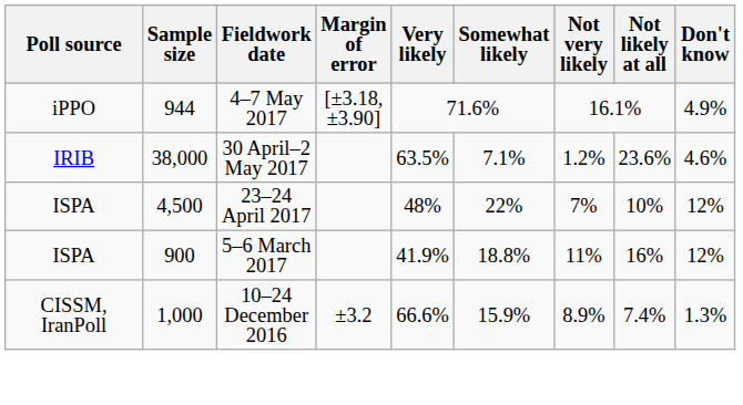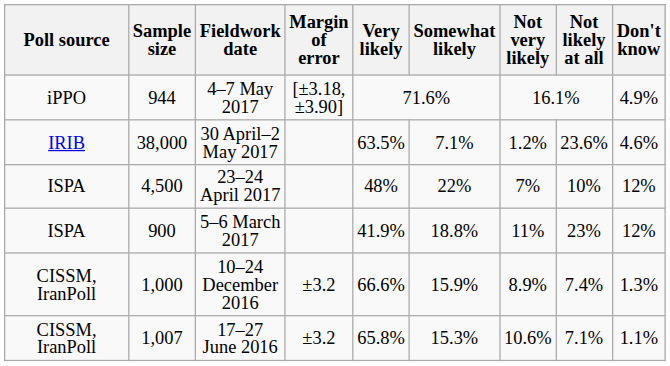 <table class="wikitable" style="text-align:center; font-size:90%; line-height:14px;">
 <tr style="height:55px; background-color:#E9E9E9">
 <th style="width:90px;">Poll source</th>
 <th style="width:35px;">Sample<br>size</th>
 <th style="width:35px;">Fieldwork date</th>
 <th style="width:35px;">Margin of error</th>
 <th style="width:35px;">Very likely</th>
 <th style="width:35px;">Somewhat likely</th>
 <th style="width:35px;">Not very likely</th>
 <th style="width:35px;">Not likely at all</th>
 <th style="width:35px;">Don't know</th>
 </tr>
 <tr>
 <td>iPPO</td>
 <td>944</td>
 <td>4–7 May 2017</td>
 <td>[±3.18,±3.90]</td>
 <td colspan=2>71.6%</td>
 <td colspan=2>16.1%</td>
 <td>4.9%</td>
 </tr>
 <tr>
 <td><a href='#'>IRIB</a></td>
 <td>38,000</td>
 <td>30 April–2 May 2017</td>
 <td></td>
 <td>63.5%</td>
 <td>7.1%</td>
 <td>1.2%</td>
 <td>23.6%</td>
 <td>4.6%</td>
 </tr>
 <tr>
 <td>ISPA</td>
 <td>4,500</td>
 <td>23–24 April 2017</td>
 <td></td>
 <td>48%</td>
 <td>22%</td>
 <td>7%</td>
 <td>10%</td>
 <td>12%</td>
 </tr>
 <tr>
 <td>ISPA</td>
 <td>900<br></td>
 <td>5–6 March 2017</td>
 <td></td>
 <td>41.9%</td>
 <td>18.8%</td>
 <td>11%</td>
-<td>16%</td>
+<td>23%</td>
 <td>12%</td>
 </tr>
 <tr>
 <td>CISSM, IranPoll</td>
 <td>1,000</td>
 <td>10–24 December 2016</td>
 <td>±3.2</td>
 <td>66.6%</td>
 <td>15.9%</td>
 <td>8.9%</td>
 <td>7.4%</td>
 <td>1.3%</td>
 </tr>
+<tr>
+<td>CISSM, IranPoll</td>
+<td>1,007</td>
+<td>17–27 June 2016</td>
+<td>±3.2</td>
+<td>65.8%</td>
+<td>15.3%</td>
+<td>10.6%</td>
+<td>7.1%</td>
+<td>1.1%</td>
+</tr>
 </table>
